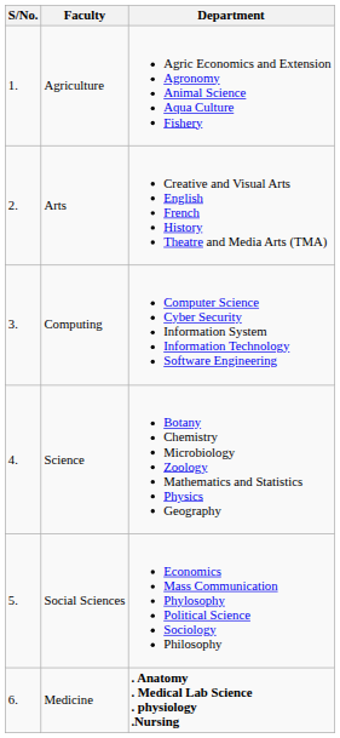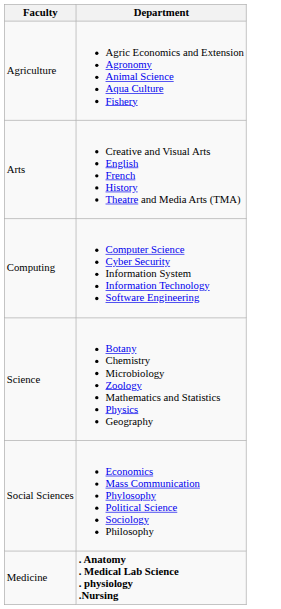 <table class="wikitable">
 <tr>
-<th>S/No.</th>
 <th>Faculty</th>
 <th>Department</th>
 </tr>
 <tr>
-<td>1.</td>
 <td>Agriculture</td>
 <td><br><ul><li>Agric Economics and Extension</li><li><a href='#'>Agronomy</a></li><li><a href='#'>Animal Science</a></li><li><a href='#'>Aqua Culture</a></li><li><a href='#'>Fishery</a></li></ul></td>
 </tr>
 <tr>
-<td>2.</td>
 <td>Arts</td>
 <td><br><ul><li>Creative and Visual Arts</li><li><a href='#'>English</a></li><li><a href='#'>French</a></li><li><a href='#'>History</a></li><li><a href='#'>Theatre</a> and Media Arts (TMA)</li></ul></td>
 </tr>
 <tr>
-<td>3.</td>
 <td>Computing</td>
 <td><br><ul><li><a href='#'>Computer Science</a></li><li><a href='#'>Cyber Security</a></li><li>Information System</li><li><a href='#'>Information Technology</a></li><li><a href='#'>Software Engineering</a></li></ul></td>
 </tr>
 <tr>
-<td>4.</td>
 <td>Science</td>
 <td><br><ul><li><a href='#'>Botany</a></li><li>Chemistry</li><li>Microbiology</li><li><a href='#'>Zoology</a></li><li>Mathematics and Statistics</li><li><a href='#'>Physics</a></li><li>Geography</li></ul></td>
 </tr>
 <tr>
-<td>5.</td>
 <td>Social Sciences</td>
 <td><br><ul><li><a href='#'>Economics</a></li><li><a href='#'>Mass Communication</a></li><li><a href='#'>Phylosophy</a></li><li><a href='#'>Political Science</a></li><li><a href='#'>Sociology</a></li><li>Philosophy</li></ul></td>
 </tr>
 <tr>
-<td>6.</td>
 <td>Medicine</td>
 <td><strong>. Anatomy<br>. Medical Lab Science<br>. physiology<br>.Nursing</strong></td>
 </tr>
 </table>
